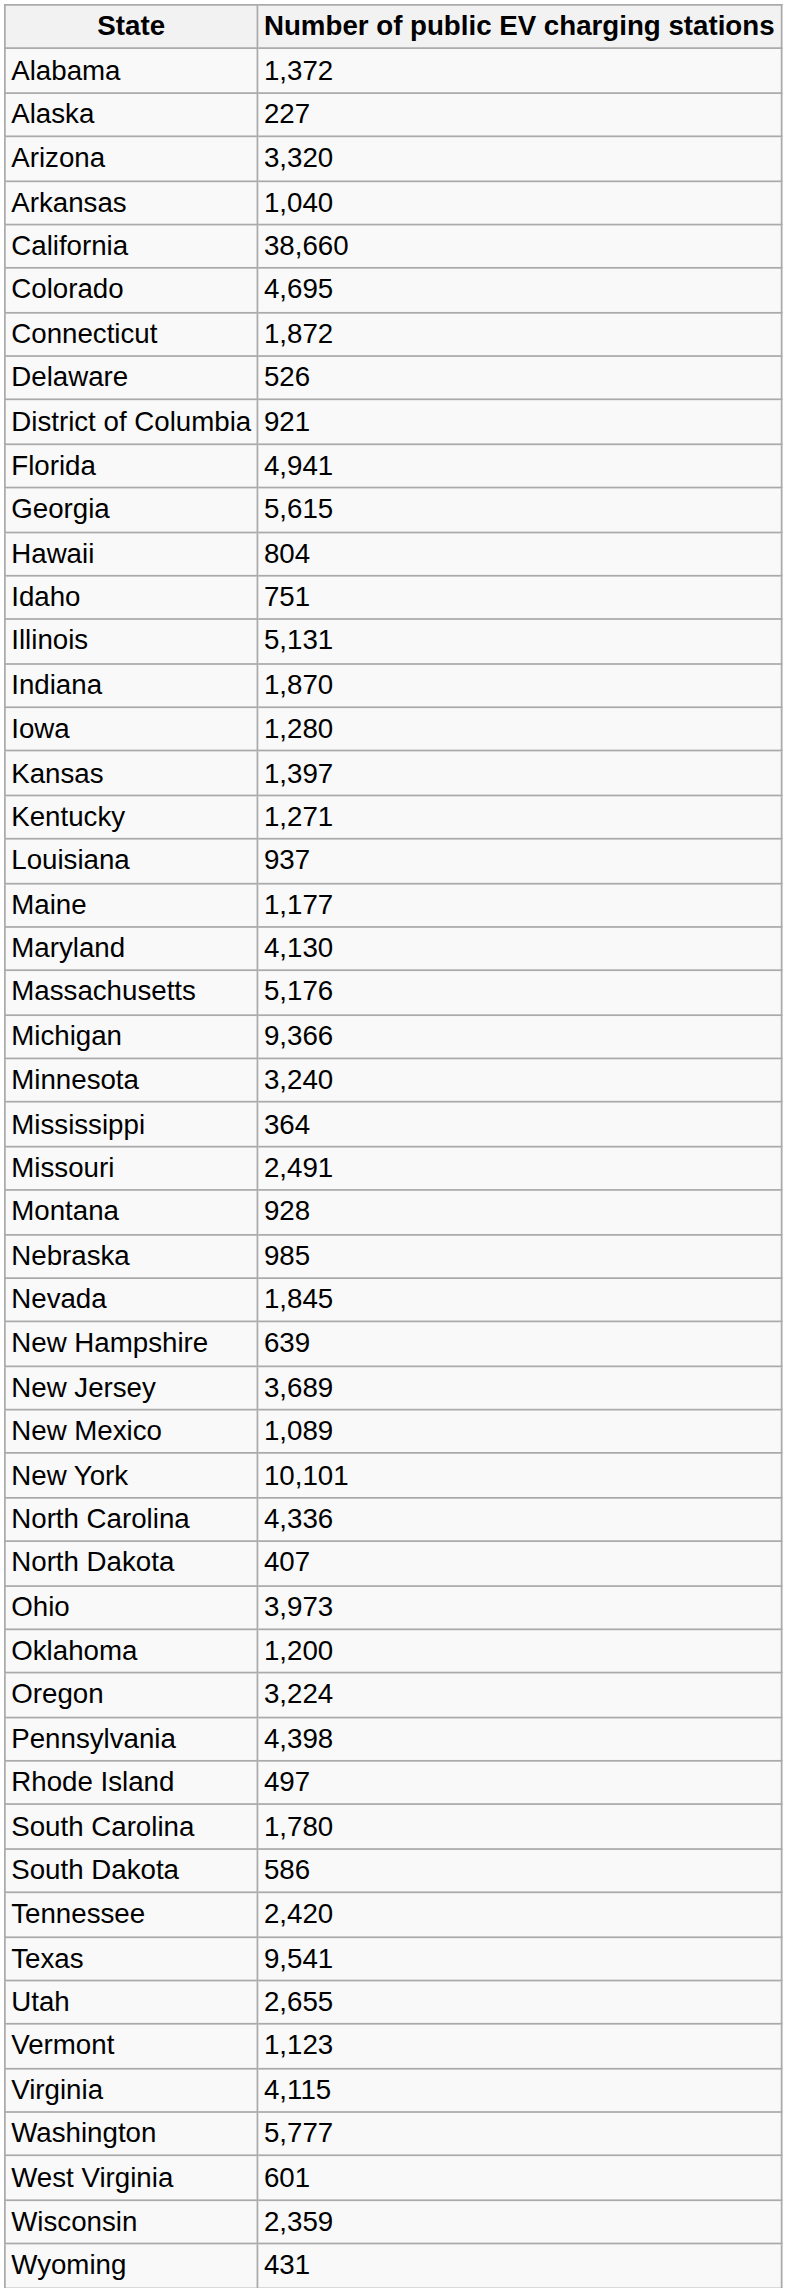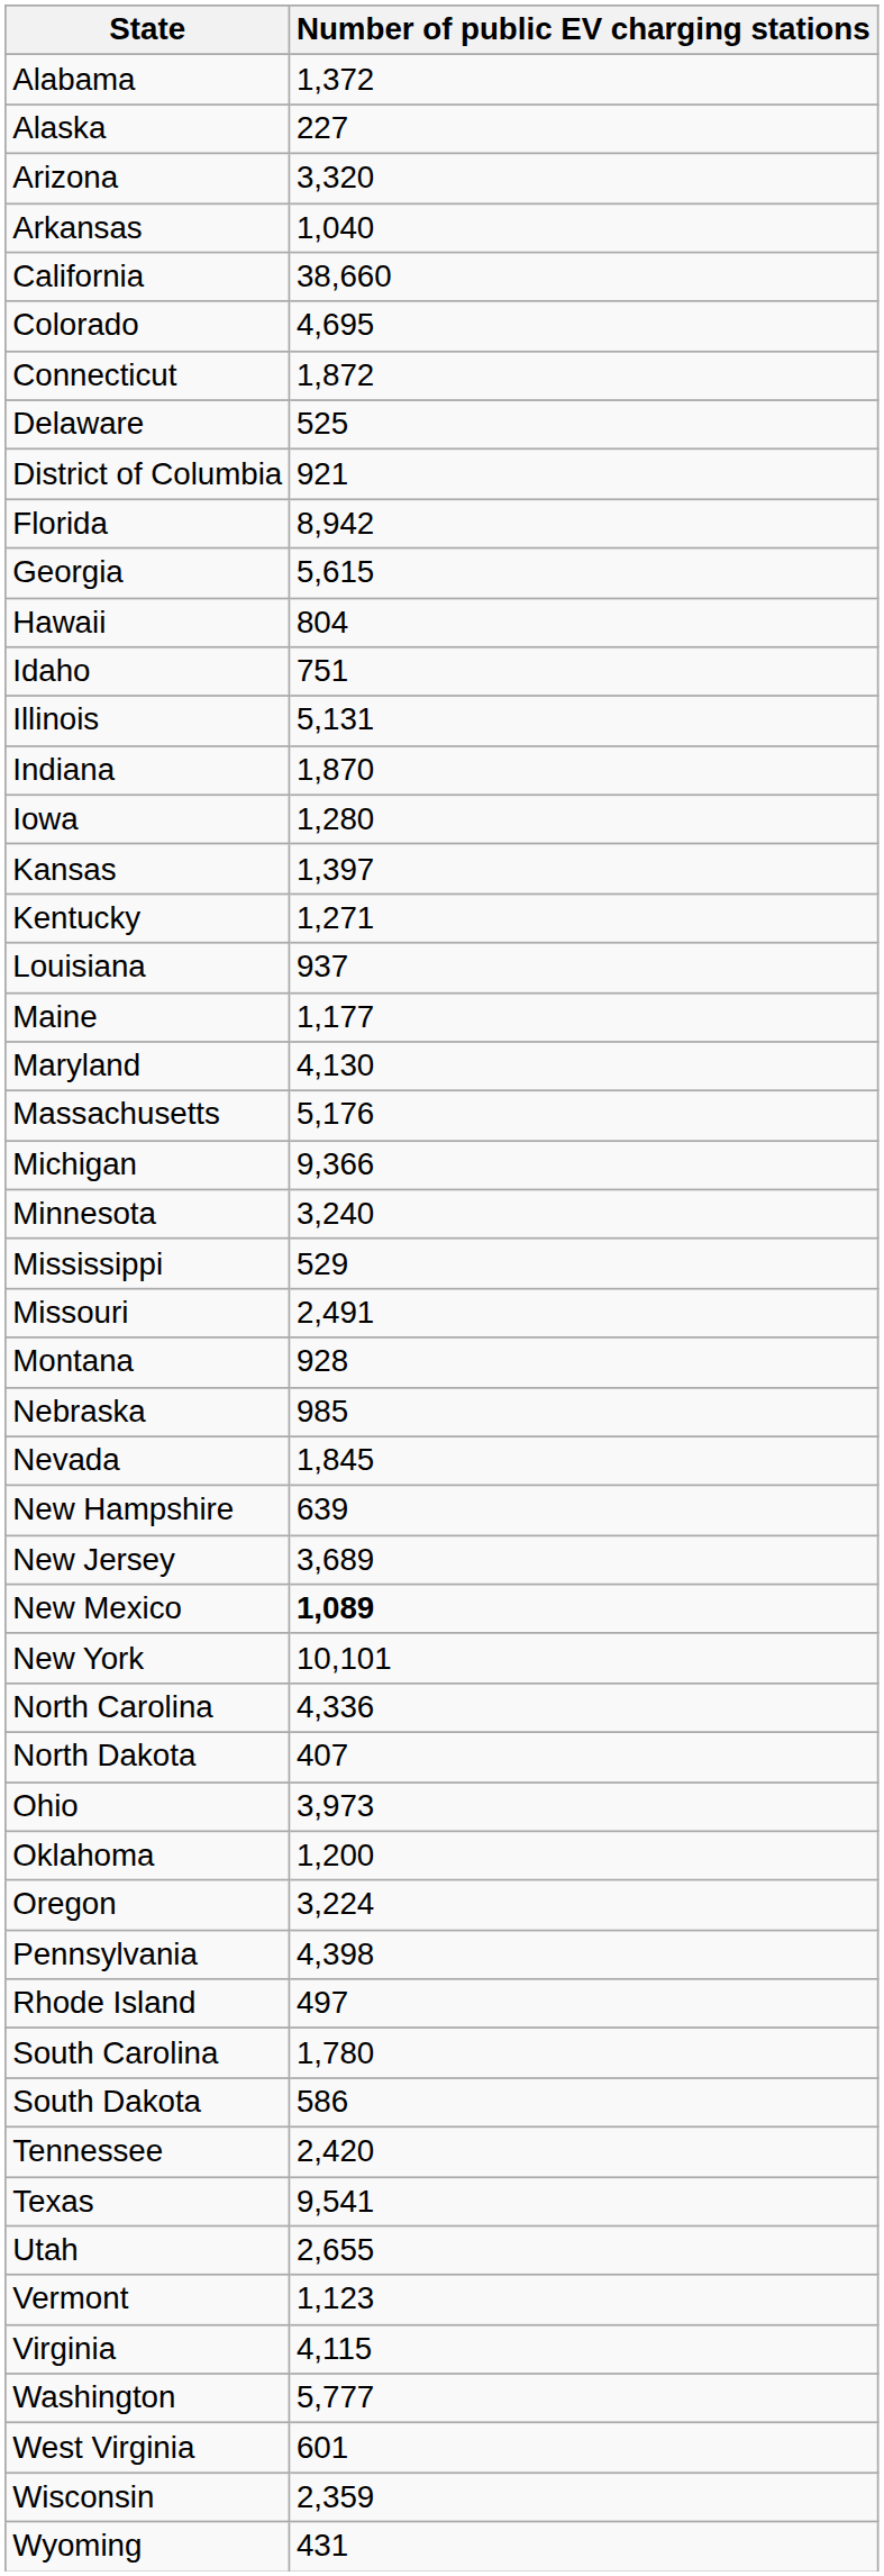 <table class="wikitable sortable">
 <tr>
 <th>State</th>
 <th>Number of public EV charging stations</th>
 </tr>
 <tr>
 <td>Alabama</td>
 <td>1,372</td>
 </tr>
 <tr>
 <td>Alaska</td>
 <td>227</td>
 </tr>
 <tr>
 <td>Arizona</td>
 <td>3,320</td>
 </tr>
 <tr>
 <td>Arkansas</td>
 <td>1,040</td>
 </tr>
 <tr>
 <td>California</td>
 <td>38,660</td>
 </tr>
 <tr>
 <td>Colorado</td>
 <td>4,695</td>
 </tr>
 <tr>
 <td>Connecticut</td>
 <td>1,872</td>
 </tr>
 <tr>
 <td>Delaware</td>
-<td>526</td>
+<td>525</td>
 </tr>
 <tr>
 <td>District of Columbia</td>
 <td>921</td>
 </tr>
 <tr>
 <td>Florida</td>
-<td>4,941</td>
+<td>8,942</td>
 </tr>
 <tr>
 <td>Georgia</td>
 <td>5,615</td>
 </tr>
 <tr>
 <td>Hawaii</td>
 <td>804</td>
 </tr>
 <tr>
 <td>Idaho</td>
 <td>751</td>
 </tr>
 <tr>
 <td>Illinois</td>
 <td>5,131</td>
 </tr>
 <tr>
 <td>Indiana</td>
 <td>1,870</td>
 </tr>
 <tr>
 <td>Iowa</td>
 <td>1,280</td>
 </tr>
 <tr>
 <td>Kansas</td>
 <td>1,397</td>
 </tr>
 <tr>
 <td>Kentucky</td>
 <td>1,271</td>
 </tr>
 <tr>
 <td>Louisiana</td>
 <td>937</td>
 </tr>
 <tr>
 <td>Maine</td>
 <td>1,177</td>
 </tr>
 <tr>
 <td>Maryland</td>
 <td>4,130</td>
 </tr>
 <tr>
 <td>Massachusetts</td>
 <td>5,176</td>
 </tr>
 <tr>
 <td>Michigan</td>
 <td>9,366</td>
 </tr>
 <tr>
 <td>Minnesota</td>
 <td>3,240</td>
 </tr>
 <tr>
 <td>Mississippi</td>
-<td>364</td>
+<td>529</td>
 </tr>
 <tr>
 <td>Missouri</td>
 <td>2,491</td>
 </tr>
 <tr>
 <td>Montana</td>
 <td>928</td>
 </tr>
 <tr>
 <td>Nebraska</td>
 <td>985</td>
 </tr>
 <tr>
 <td>Nevada</td>
 <td>1,845</td>
 </tr>
 <tr>
 <td>New Hampshire</td>
 <td>639</td>
 </tr>
 <tr>
 <td>New Jersey</td>
 <td>3,689</td>
 </tr>
 <tr>
 <td>New Mexico</td>
-<td>1,089</td>
+<td><strong>1,089</strong></td>
 </tr>
 <tr>
 <td>New York</td>
 <td>10,101</td>
 </tr>
 <tr>
 <td>North Carolina</td>
 <td>4,336</td>
 </tr>
 <tr>
 <td>North Dakota</td>
 <td>407</td>
 </tr>
 <tr>
 <td>Ohio</td>
 <td>3,973</td>
 </tr>
 <tr>
 <td>Oklahoma</td>
 <td>1,200</td>
 </tr>
 <tr>
 <td>Oregon</td>
 <td>3,224</td>
 </tr>
 <tr>
 <td>Pennsylvania</td>
 <td>4,398</td>
 </tr>
 <tr>
 <td>Rhode Island</td>
 <td>497</td>
 </tr>
 <tr>
 <td>South Carolina</td>
 <td>1,780</td>
 </tr>
 <tr>
 <td>South Dakota</td>
 <td>586</td>
 </tr>
 <tr>
 <td>Tennessee</td>
 <td>2,420</td>
 </tr>
 <tr>
 <td>Texas</td>
 <td>9,541</td>
 </tr>
 <tr>
 <td>Utah</td>
 <td>2,655</td>
 </tr>
 <tr>
 <td>Vermont</td>
 <td>1,123</td>
 </tr>
 <tr>
 <td>Virginia</td>
 <td>4,115</td>
 </tr>
 <tr>
 <td>Washington</td>
 <td>5,777</td>
 </tr>
 <tr>
 <td>West Virginia</td>
 <td>601</td>
 </tr>
 <tr>
 <td>Wisconsin</td>
 <td>2,359</td>
 </tr>
 <tr>
 <td>Wyoming</td>
 <td>431</td>
 </tr>
 </table>
